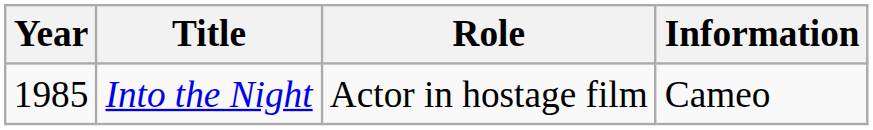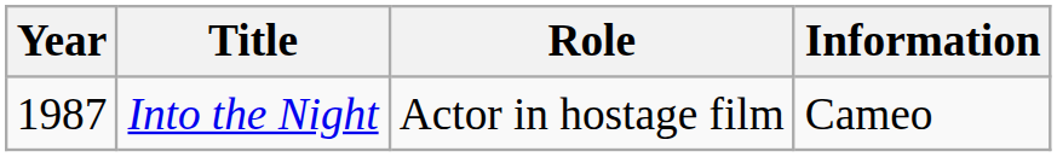 <table class="wikitable" border="1">
 <tr>
 <th>Year</th>
 <th>Title</th>
 <th>Role</th>
 <th>Information</th>
 </tr>
 <tr>
-<td>1985</td>
+<td>1987</td>
 <td><em><a href='#'>Into the Night</a></em></td>
 <td>Actor in hostage film</td>
 <td>Cameo</td>
 </tr>
 </table>
